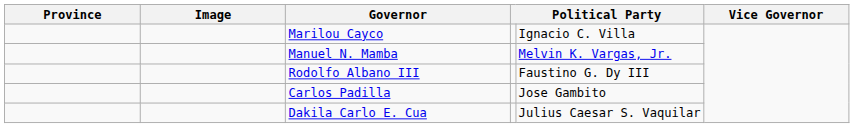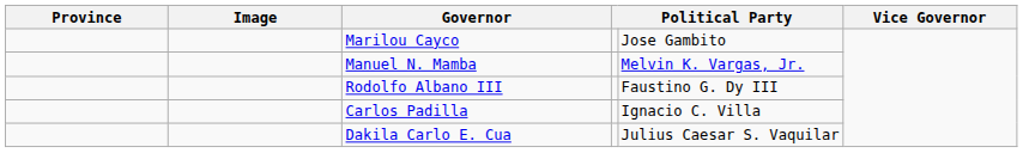 <table class="wikitable sortable">
 <tr>
 <th width=140>Province</th>
 <th width=150>Image</th>
 <th width=235>Governor</th>
 <th width=120 colspan=2>Political Party</th>
 <th width=150>Vice Governor</th>
 </tr>
 <tr>
 <td></td>
 <td align=center></td>
 <td><a href='#'>Marilou Cayco</a></td>
 <td></td>
-<td>Ignacio C. Villa</td>
+<td>Jose Gambito</td>
 </tr>
 <tr>
 <td></td>
 <td align=center></td>
 <td><a href='#'>Manuel N. Mamba</a></td>
 <td></td>
 <td><a href='#'>Melvin K. Vargas, Jr.</a></td>
 </tr>
 <tr>
 <td></td>
 <td align=center></td>
 <td><a href='#'>Rodolfo Albano III</a></td>
 <td></td>
 <td>Faustino G. Dy III</td>
 </tr>
 <tr>
 <td></td>
 <td align=center></td>
 <td><a href='#'>Carlos Padilla</a></td>
 <td></td>
-<td>Jose Gambito</td>
+<td>Ignacio C. Villa</td>
 </tr>
 <tr>
 <td></td>
 <td align=center></td>
 <td><a href='#'>Dakila Carlo E. Cua</a></td>
 <td></td>
 <td>Julius Caesar S. Vaquilar</td>
 </tr>
 </table>
